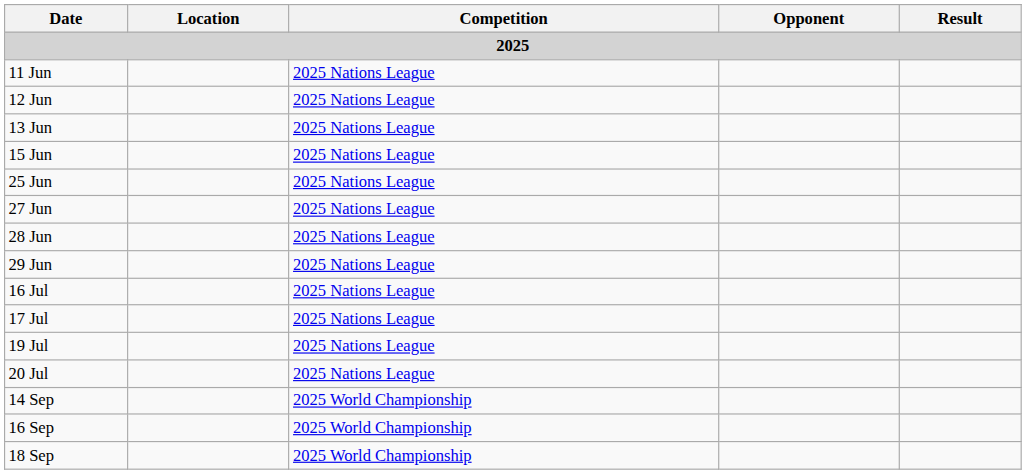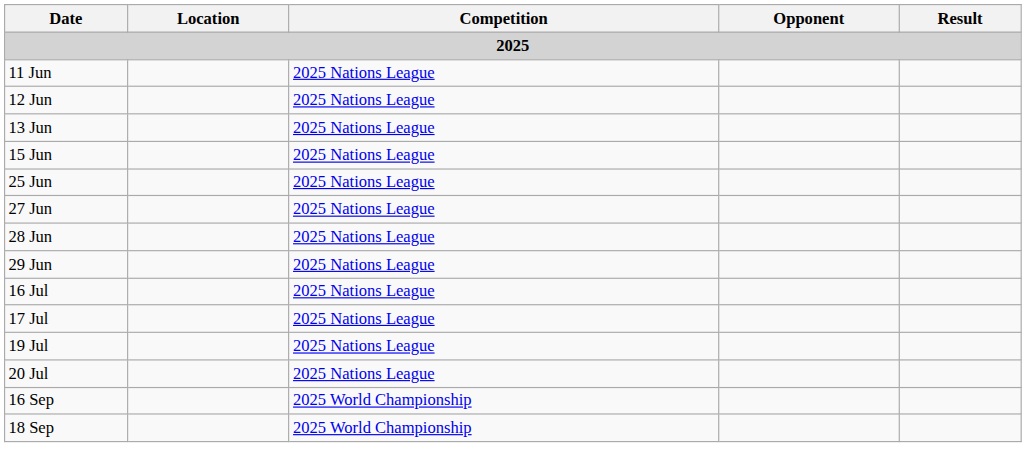 <table class="wikitable" style="font-size:90%; width:70%;">
 <tr>
 <th>Date</th>
 <th>Location</th>
 <th>Competition</th>
 <th>Opponent</th>
 <th>Result</th>
 </tr>
 <tr>
 <td style="text-align: center;" colspan=5 bgcolor="lightgrey"><strong>2025</strong></td>
 </tr>
 <tr>
 <td>11 Jun</td>
 <td></td>
 <td><a href='#'>2025 Nations League</a></td>
 <td></td>
 <td bgcolor=></td>
 </tr>
 <tr>
 <td>12 Jun</td>
 <td></td>
 <td><a href='#'>2025 Nations League</a></td>
 <td></td>
 <td bgcolor=></td>
 </tr>
 <tr>
 <td>13 Jun</td>
 <td></td>
 <td><a href='#'>2025 Nations League</a></td>
 <td></td>
 <td bgcolor=></td>
 </tr>
 <tr>
 <td>15 Jun</td>
 <td></td>
 <td><a href='#'>2025 Nations League</a></td>
 <td></td>
 <td bgcolor=></td>
 </tr>
 <tr>
 <td>25 Jun</td>
 <td></td>
 <td><a href='#'>2025 Nations League</a></td>
 <td></td>
 <td bgcolor=></td>
 </tr>
 <tr>
 <td>27 Jun</td>
 <td></td>
 <td><a href='#'>2025 Nations League</a></td>
 <td></td>
 <td bgcolor=></td>
 </tr>
 <tr>
 <td>28 Jun</td>
 <td></td>
 <td><a href='#'>2025 Nations League</a></td>
 <td></td>
 <td bgcolor=></td>
 </tr>
 <tr>
 <td>29 Jun</td>
 <td></td>
 <td><a href='#'>2025 Nations League</a></td>
 <td></td>
 <td bgcolor=></td>
 </tr>
 <tr>
 <td>16 Jul</td>
 <td></td>
 <td><a href='#'>2025 Nations League</a></td>
 <td></td>
 <td bgcolor=></td>
 </tr>
 <tr>
 <td>17 Jul</td>
 <td></td>
 <td><a href='#'>2025 Nations League</a></td>
 <td></td>
 <td bgcolor=></td>
 </tr>
 <tr>
 <td>19 Jul</td>
 <td></td>
 <td><a href='#'>2025 Nations League</a></td>
 <td></td>
 <td bgcolor=></td>
 </tr>
 <tr>
 <td>20 Jul</td>
 <td></td>
 <td><a href='#'>2025 Nations League</a></td>
 <td></td>
 <td bgcolor=></td>
 </tr>
 <tr>
-<td>14 Sep</td>
-<td></td>
-<td><a href='#'>2025 World Championship</a></td>
-<td></td>
-<td bgcolor=></td>
-</tr>
-<tr>
 <td>16 Sep</td>
 <td></td>
 <td><a href='#'>2025 World Championship</a></td>
 <td></td>
 <td bgcolor=></td>
 </tr>
 <tr>
 <td>18 Sep</td>
 <td></td>
 <td><a href='#'>2025 World Championship</a></td>
 <td></td>
 <td bgcolor=></td>
 </tr>
 </table>
